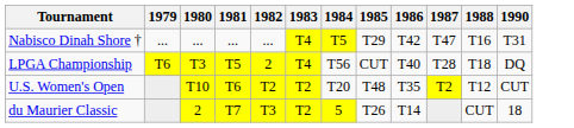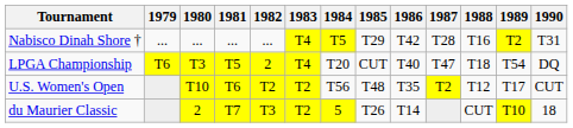 <table class="wikitable" style="font-size:95%;text-align:center;">
 <tr>
 <th>Tournament</th>
 <th>1979</th>
 <th>1980</th>
 <th>1981</th>
 <th>1982</th>
 <th>1983</th>
 <th>1984</th>
 <th>1985</th>
 <th>1986</th>
 <th>1987</th>
 <th>1988</th>
+<th>1989</th>
 <th>1990</th>
 </tr>
 <tr>
 <td align=left><a href='#'>Nabisco Dinah Shore</a> †</td>
 <td>...</td>
 <td>...</td>
 <td>...</td>
 <td>...</td>
 <td style="background:yellow;">T4</td>
 <td style="background:yellow;">T5</td>
 <td>T29</td>
 <td>T42</td>
-<td>T47</td>
+<td>T28</td>
 <td>T16</td>
+<td style="background:yellow;">T2</td>
 <td>T31</td>
 </tr>
 <tr>
 <td align=left><a href='#'>LPGA Championship</a></td>
 <td style="background:yellow;">T6</td>
 <td style="background:yellow;">T3</td>
 <td style="background:yellow;">T5</td>
 <td style="background:yellow;">2</td>
 <td style="background:yellow;">T4</td>
-<td>T56</td>
+<td>T20</td>
 <td>CUT</td>
 <td>T40</td>
-<td>T28</td>
+<td>T47</td>
 <td>T18</td>
+<td>T54</td>
 <td>DQ</td>
 </tr>
 <tr>
 <td align=left><a href='#'>U.S. Women's Open</a></td>
 <td style="background:#eeeeee;"></td>
 <td style="background:yellow;">T10</td>
 <td style="background:yellow;">T6</td>
 <td style="background:yellow;">T2</td>
 <td style="background:yellow;">T2</td>
-<td>T20</td>
+<td>T56</td>
 <td>T48</td>
 <td>T35</td>
 <td style="background:yellow;">T2</td>
 <td>T12</td>
+<td>T17</td>
 <td>CUT</td>
 </tr>
 <tr>
 <td align=left><a href='#'>du Maurier Classic</a></td>
 <td style="background:#eeeeee;"></td>
 <td style="background:yellow;">2</td>
 <td style="background:yellow;">T7</td>
 <td style="background:yellow;">T3</td>
 <td style="background:yellow;">T2</td>
 <td style="background:yellow;">5</td>
 <td>T26</td>
 <td>T14</td>
 <td style="background:#eeeeee;"></td>
 <td>CUT</td>
+<td style="background:yellow;">T10</td>
 <td>18</td>
 </tr>
 </table>
